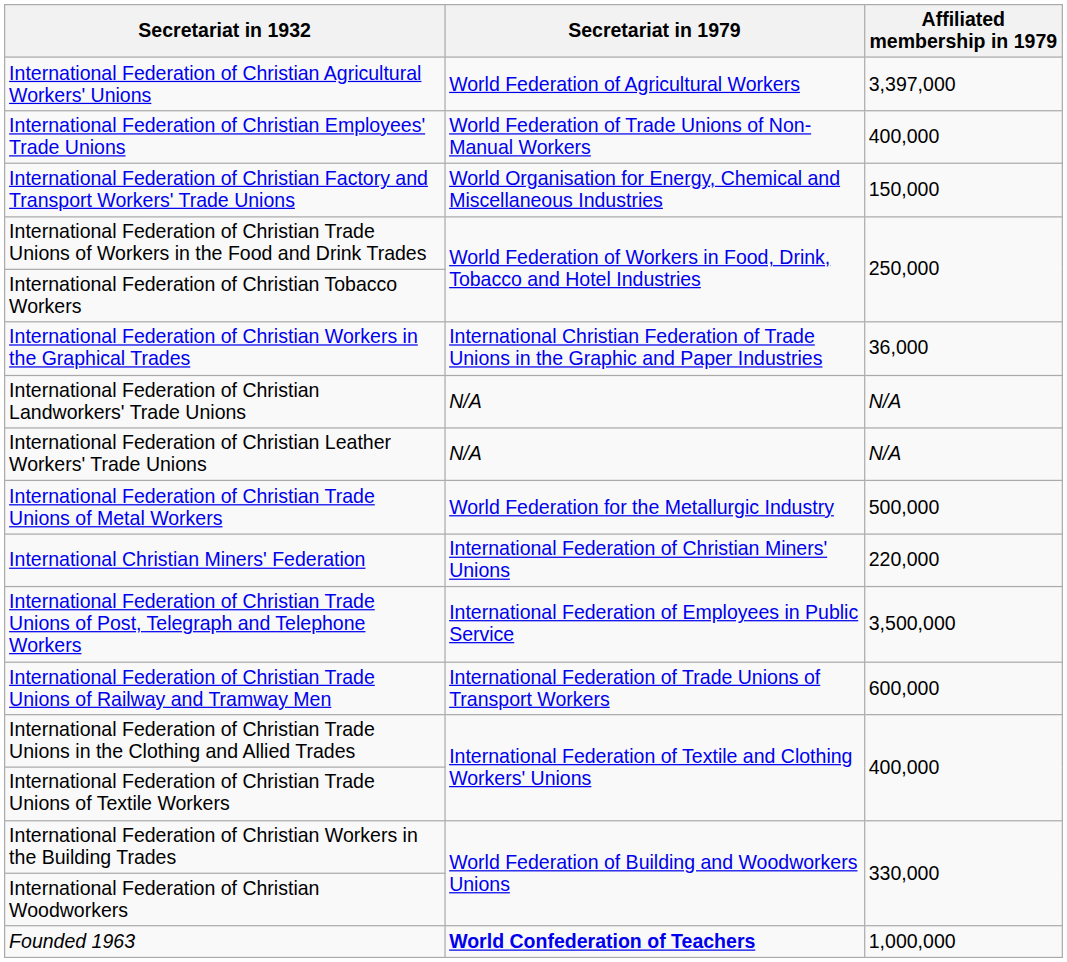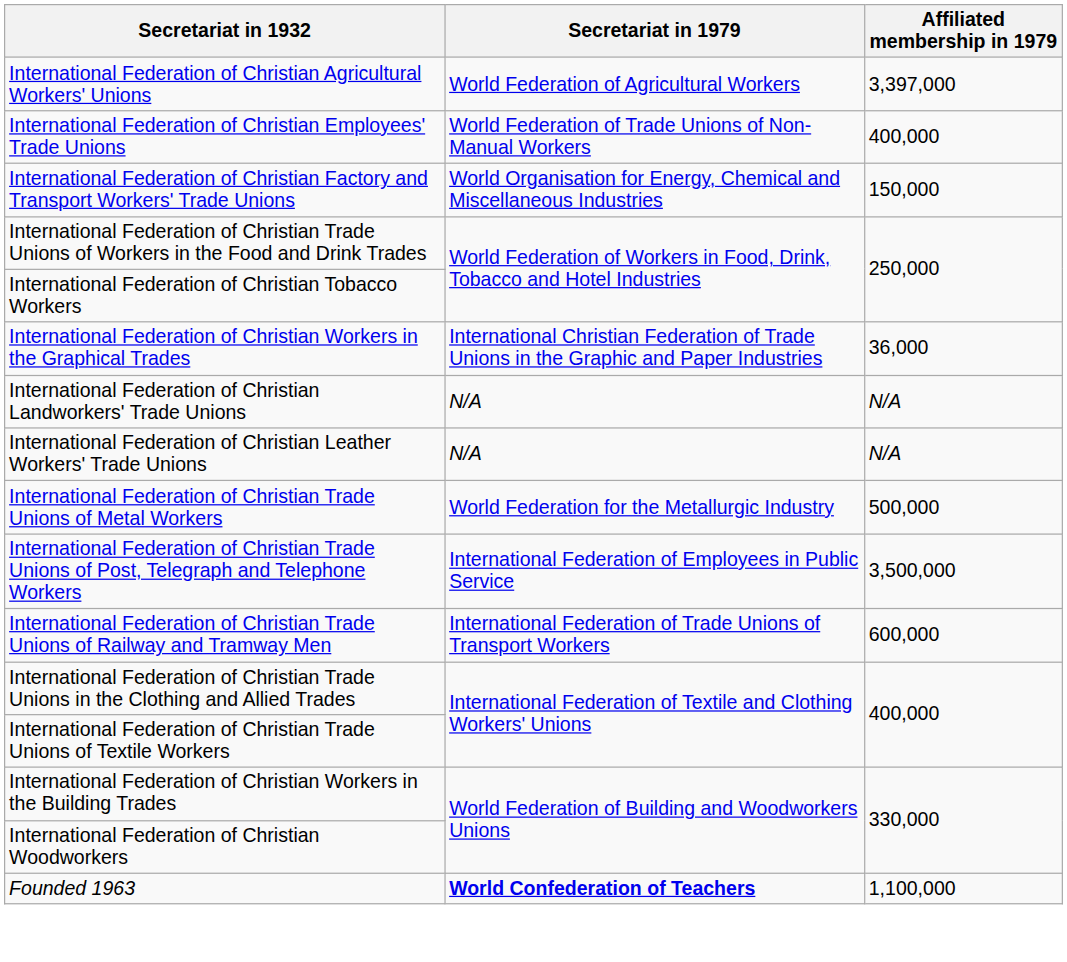 <table class="wikitable sortable">
 <tr>
 <th>Secretariat in 1932</th>
 <th>Secretariat in 1979</th>
 <th>Affiliated membership in 1979</th>
 </tr>
 <tr>
 <td><a href='#'>International Federation of Christian Agricultural Workers' Unions</a></td>
 <td><a href='#'>World Federation of Agricultural Workers</a></td>
 <td>3,397,000</td>
 </tr>
 <tr>
 <td><a href='#'>International Federation of Christian Employees' Trade Unions</a></td>
 <td><a href='#'>World Federation of Trade Unions of Non-Manual Workers</a></td>
 <td>400,000</td>
 </tr>
 <tr>
 <td><a href='#'>International Federation of Christian Factory and Transport Workers' Trade Unions</a></td>
 <td><a href='#'>World Organisation for Energy, Chemical and Miscellaneous Industries</a></td>
 <td>150,000</td>
 </tr>
 <tr>
 <td>International Federation of Christian Trade Unions of Workers in the Food and Drink Trades</td>
 <td rowspan=2><a href='#'>World Federation of Workers in Food, Drink, Tobacco and Hotel Industries</a></td>
 <td rowspan=2>250,000</td>
 </tr>
 <tr>
 <td>International Federation of Christian Tobacco Workers</td>
 </tr>
 <tr>
 <td><a href='#'>International Federation of Christian Workers in the Graphical Trades</a></td>
 <td><a href='#'>International Christian Federation of Trade Unions in the Graphic and Paper Industries</a></td>
 <td>36,000</td>
 </tr>
 <tr>
 <td>International Federation of Christian Landworkers' Trade Unions</td>
 <td><em>N/A</em></td>
 <td><em>N/A</em></td>
 </tr>
 <tr>
 <td>International Federation of Christian Leather Workers' Trade Unions</td>
 <td><em>N/A</em></td>
 <td><em>N/A</em></td>
 </tr>
 <tr>
 <td><a href='#'>International Federation of Christian Trade Unions of Metal Workers</a></td>
 <td><a href='#'>World Federation for the Metallurgic Industry</a></td>
 <td>500,000</td>
 </tr>
 <tr>
-<td><a href='#'>International Christian Miners' Federation</a></td>
-<td><a href='#'>International Federation of Christian Miners' Unions</a></td>
-<td>220,000</td>
-</tr>
-<tr>
 <td><a href='#'>International Federation of Christian Trade Unions of Post, Telegraph and Telephone Workers</a></td>
 <td><a href='#'>International Federation of Employees in Public Service</a></td>
 <td>3,500,000</td>
 </tr>
 <tr>
 <td><a href='#'>International Federation of Christian Trade Unions of Railway and Tramway Men</a></td>
 <td><a href='#'>International Federation of Trade Unions of Transport Workers</a></td>
 <td>600,000</td>
 </tr>
 <tr>
 <td>International Federation of Christian Trade Unions in the Clothing and Allied Trades</td>
 <td rowspan=2><a href='#'>International Federation of Textile and Clothing Workers' Unions</a></td>
 <td rowspan=2>400,000</td>
 </tr>
 <tr>
 <td>International Federation of Christian Trade Unions of Textile Workers</td>
 </tr>
 <tr>
 <td>International Federation of Christian Workers in the Building Trades</td>
 <td rowspan=2><a href='#'>World Federation of Building and Woodworkers Unions</a></td>
 <td rowspan=2>330,000</td>
 </tr>
 <tr>
 <td>International Federation of Christian Woodworkers</td>
 </tr>
 <tr>
 <td><em>Founded 1963</em></td>
 <td><strong><a href='#'>World Confederation of Teachers</a></strong></td>
-<td>1,000,000</td>
+<td>1,100,000</td>
 </tr>
 </table>
